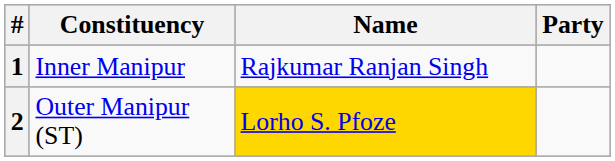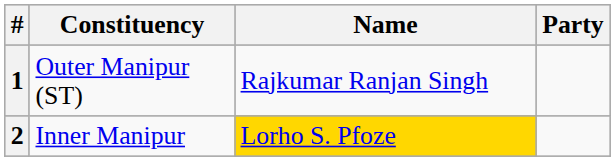 <table class="wikitable sortable">
 <tr>
 <th>#</th>
 <th style="width:120px">Constituency</th>
 <th style="width:180px">Name</th>
 <th colspan=2>Party</th>
 </tr>
 <tr>
 <th>1</th>
-<td><a href='#'>Inner Manipur</a></td>
+<td><a href='#'>Outer Manipur</a> (ST)</td>
 <td><a href='#'>Rajkumar Ranjan Singh</a></td>
 <td></td>
 </tr>
 <tr>
 <th>2</th>
-<td><a href='#'>Outer Manipur</a> (ST)</td>
+<td><a href='#'>Inner Manipur</a></td>
 <td style="background: gold;"><a href='#'>Lorho S. Pfoze</a></td>
 <td></td>
 </tr>
 </table>
